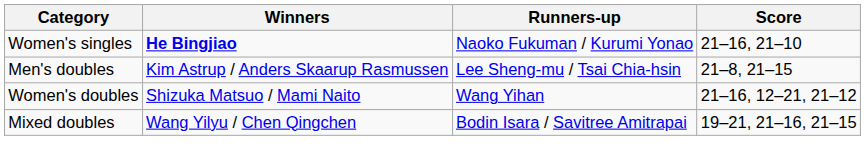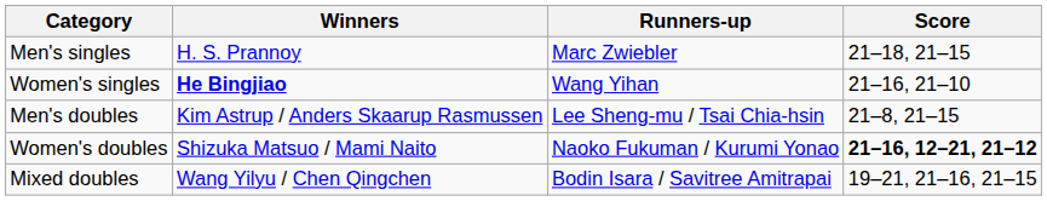 <table class=wikitable style="white-space:nowrap;">
 <tr>
 <th>Category</th>
 <th>Winners</th>
 <th>Runners-up</th>
 <th>Score</th>
 </tr>
 <tr>
+<td>Men's singles</td>
+<td> <a href='#'>H. S. Prannoy</a></td>
+<td> <a href='#'>Marc Zwiebler</a></td>
+<td>21–18, 21–15</td>
+</tr>
+<tr>
 <td>Women's singles</td>
 <td><strong> <a href='#'>He Bingjiao</a></strong></td>
-<td> <a href='#'>Naoko Fukuman</a> / <a href='#'>Kurumi Yonao</a></td>
+<td> <a href='#'>Wang Yihan</a></td>
 <td>21–16, 21–10</td>
 </tr>
 <tr>
 <td>Men's doubles</td>
 <td> <a href='#'>Kim Astrup</a> / <a href='#'>Anders Skaarup Rasmussen</a></td>
 <td> <a href='#'>Lee Sheng-mu</a> / <a href='#'>Tsai Chia-hsin</a></td>
 <td>21–8, 21–15</td>
 </tr>
 <tr>
 <td>Women's doubles</td>
 <td> <a href='#'>Shizuka Matsuo</a> / <a href='#'>Mami Naito</a></td>
-<td> <a href='#'>Wang Yihan</a></td>
-<td>21–16, 12–21, 21–12</td>
+<td> <a href='#'>Naoko Fukuman</a> / <a href='#'>Kurumi Yonao</a></td>
+<td><strong>21–16, 12–21, 21–12</strong></td>
 </tr>
 <tr>
 <td>Mixed doubles</td>
 <td> <a href='#'>Wang Yilyu</a> / <a href='#'>Chen Qingchen</a></td>
 <td> <a href='#'>Bodin Isara</a> / <a href='#'>Savitree Amitrapai</a></td>
 <td>19–21, 21–16, 21–15</td>
 </tr>
 </table>
